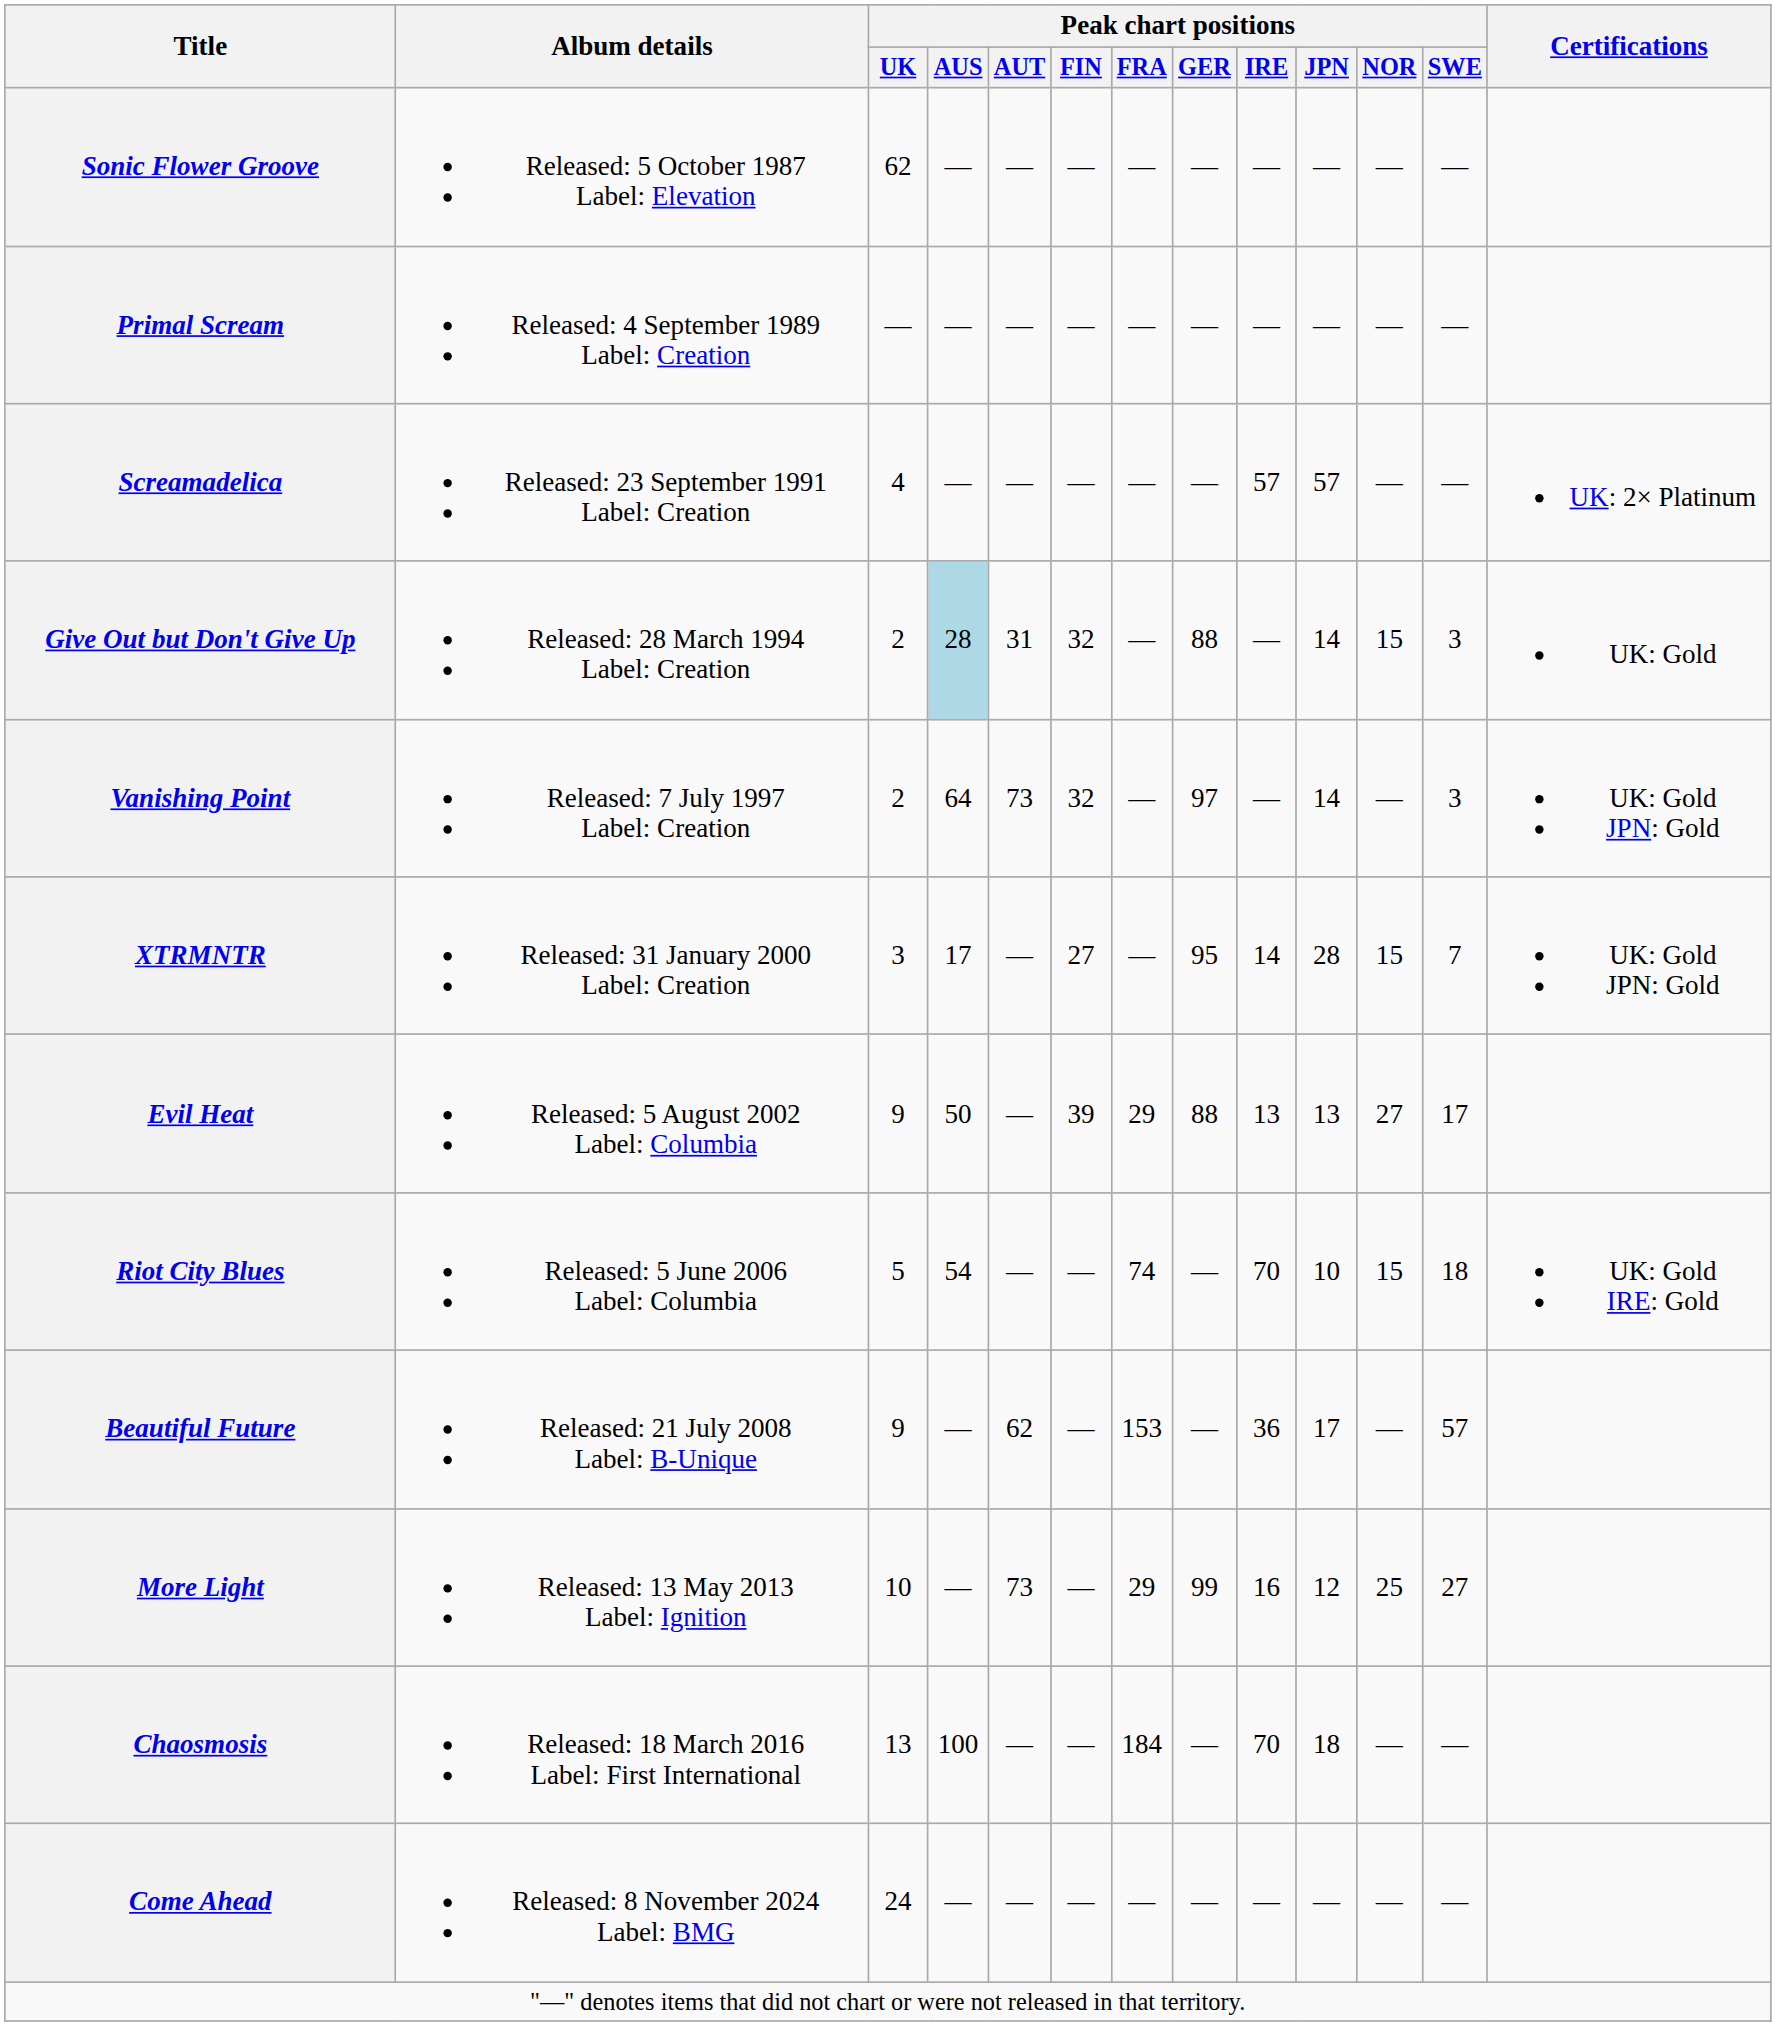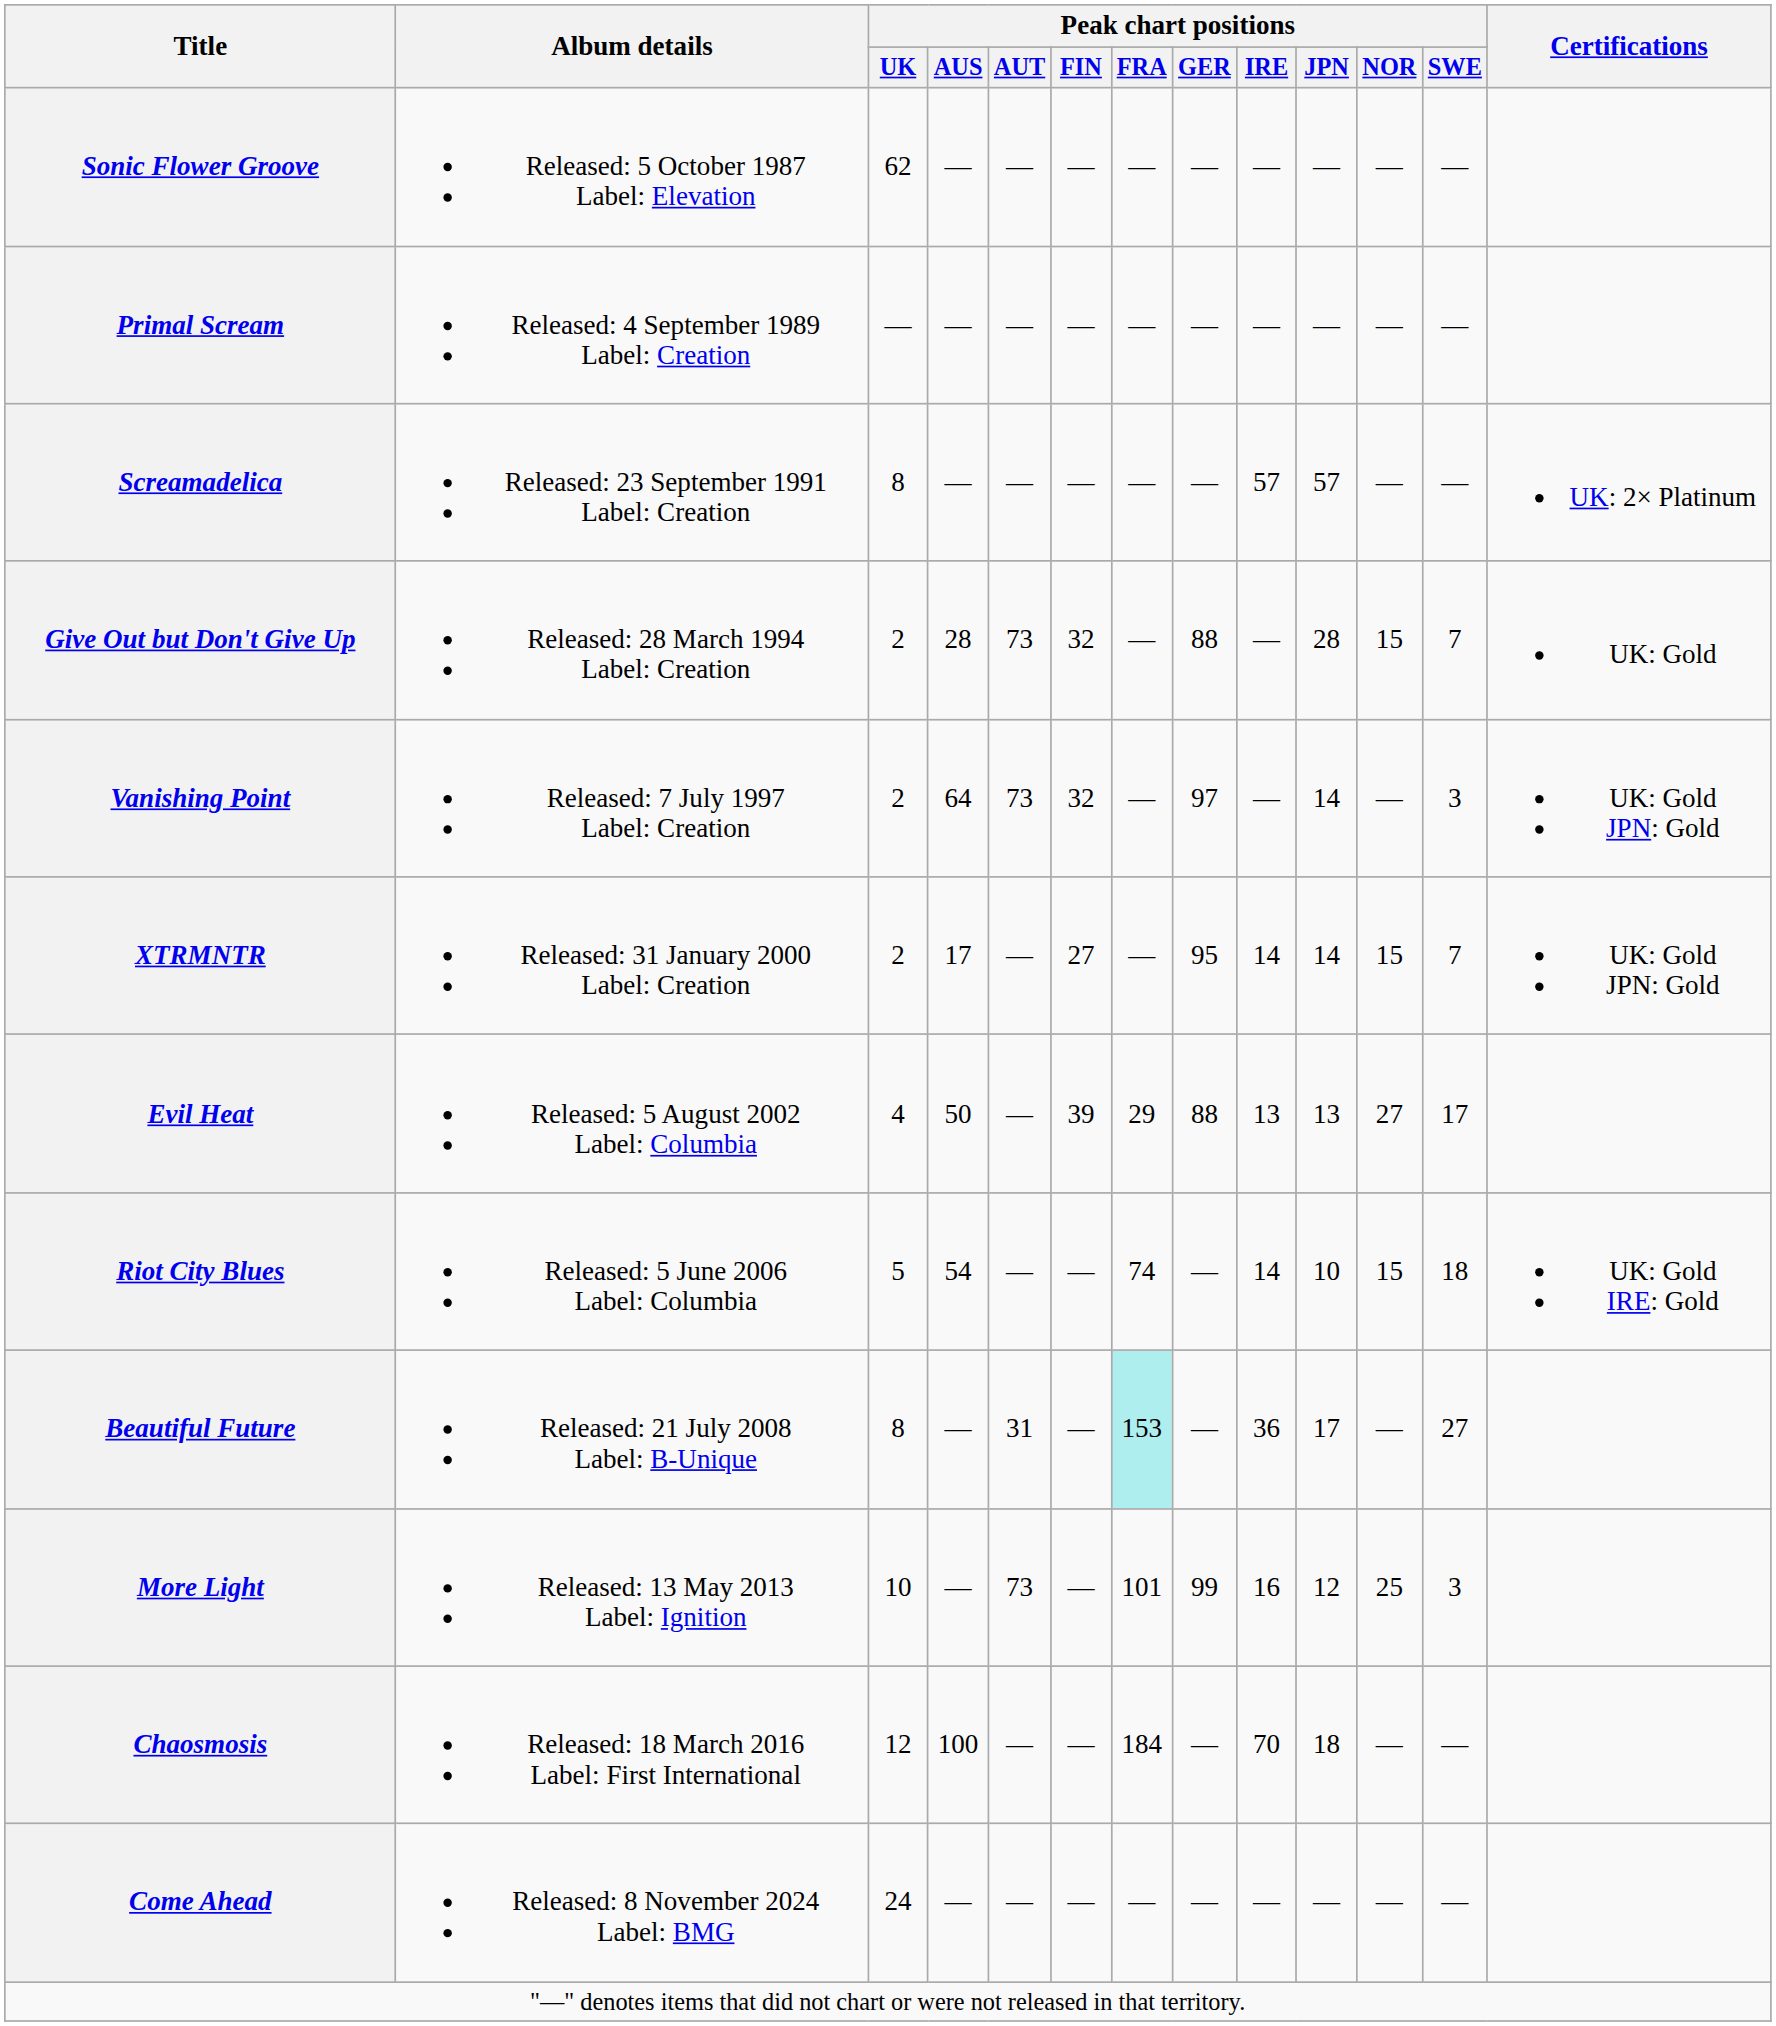 <table class="wikitable plainrowheaders" style="text-align:center;">
 <tr>
 <th scope="col" rowspan="2" style="width:14em;">Title</th>
 <th scope="col" rowspan="2" style="width:17em;">Album details</th>
 <th scope="col" colspan="10">Peak chart positions</th>
 <th scope="col" rowspan="2" style="width:10em;"><a href='#'>Certifications</a></th>
 </tr>
 <tr>
 <th scope="col" style="width:2em;font-size:90%;"><a href='#'>UK</a><br></th>
 <th scope="col" style="width:2em;font-size:90%;"><a href='#'>AUS</a><br></th>
 <th scope="col" style="width:2em;font-size:90%;"><a href='#'>AUT</a><br></th>
 <th scope="col" style="width:2em;font-size:90%;"><a href='#'>FIN</a><br></th>
 <th scope="col" style="width:2em;font-size:90%;"><a href='#'>FRA</a><br></th>
 <th scope="col" style="width:2em;font-size:90%;"><a href='#'>GER</a><br></th>
 <th scope="col" style="width:2em;font-size:90%;"><a href='#'>IRE</a><br></th>
 <th scope="col" style="width:2em;font-size:90%;"><a href='#'>JPN</a><br></th>
 <th scope="col" style="width:2em;font-size:90%;"><a href='#'>NOR</a><br></th>
 <th scope="col" style="width:2em;font-size:90%;"><a href='#'>SWE</a><br></th>
 </tr>
 <tr>
 <th scope="row"><em><a href='#'>Sonic Flower Groove</a></em></th>
 <td><br><ul><li>Released: 5 October 1987</li><li>Label: <a href='#'>Elevation</a></li></ul></td>
 <td>62</td>
 <td>—</td>
 <td>—</td>
 <td>—</td>
 <td>—</td>
 <td>—</td>
 <td>—</td>
 <td>—</td>
 <td>—</td>
 <td>—</td>
 <td></td>
 </tr>
 <tr>
 <th scope="row"><em><a href='#'>Primal Scream</a></em></th>
 <td><br><ul><li>Released: 4 September 1989</li><li>Label: <a href='#'>Creation</a></li></ul></td>
 <td>—</td>
 <td>—</td>
 <td>—</td>
 <td>—</td>
 <td>—</td>
 <td>—</td>
 <td>—</td>
 <td>—</td>
 <td>—</td>
 <td>—</td>
 <td></td>
 </tr>
 <tr>
 <th scope="row"><em><a href='#'>Screamadelica</a></em></th>
 <td><br><ul><li>Released: 23 September 1991</li><li>Label: Creation</li></ul></td>
-<td>4</td>
+<td>8</td>
 <td>—</td>
 <td>—</td>
 <td>—</td>
 <td>—</td>
 <td>—</td>
 <td>57</td>
 <td>57</td>
 <td>—</td>
 <td>—</td>
 <td><br><ul><li><a href='#'>UK</a>: 2× Platinum</li></ul></td>
 </tr>
 <tr>
 <th scope="row"><em><a href='#'>Give Out but Don't Give Up</a></em></th>
 <td><br><ul><li>Released: 28 March 1994</li><li>Label: Creation</li></ul></td>
 <td>2</td>
-<td style="background: lightblue;">28</td>
-<td>31</td>
+<td>28</td>
+<td>73</td>
 <td>32</td>
 <td>—</td>
 <td>88</td>
 <td>—</td>
-<td>14</td>
+<td>28</td>
 <td>15</td>
-<td>3</td>
+<td>7</td>
 <td><br><ul><li>UK: Gold</li></ul></td>
 </tr>
 <tr>
 <th scope="row"><em><a href='#'>Vanishing Point</a></em></th>
 <td><br><ul><li>Released: 7 July 1997</li><li>Label: Creation</li></ul></td>
 <td>2</td>
 <td>64</td>
 <td>73</td>
 <td>32</td>
 <td>—</td>
 <td>97</td>
 <td>—</td>
 <td>14</td>
 <td>—</td>
 <td>3</td>
 <td><br><ul><li>UK: Gold</li><li><a href='#'>JPN</a>: Gold</li></ul></td>
 </tr>
 <tr>
 <th scope="row"><em><a href='#'>XTRMNTR</a></em></th>
 <td><br><ul><li>Released: 31 January 2000</li><li>Label: Creation</li></ul></td>
-<td>3</td>
+<td>2</td>
 <td>17</td>
 <td>—</td>
 <td>27</td>
 <td>—</td>
 <td>95</td>
 <td>14</td>
-<td>28</td>
+<td>14</td>
 <td>15</td>
 <td>7</td>
 <td><br><ul><li>UK: Gold</li><li>JPN: Gold</li></ul></td>
 </tr>
 <tr>
 <th scope="row"><em><a href='#'>Evil Heat</a></em></th>
 <td><br><ul><li>Released: 5 August 2002</li><li>Label: <a href='#'>Columbia</a></li></ul></td>
-<td>9</td>
+<td>4</td>
 <td>50</td>
 <td>—</td>
 <td>39</td>
 <td>29</td>
 <td>88</td>
 <td>13</td>
 <td>13</td>
 <td>27</td>
 <td>17</td>
 <td></td>
 </tr>
 <tr>
 <th scope="row"><em><a href='#'>Riot City Blues</a></em></th>
 <td><br><ul><li>Released: 5 June 2006</li><li>Label: Columbia</li></ul></td>
 <td>5</td>
 <td>54</td>
 <td>—</td>
 <td>—</td>
 <td>74</td>
 <td>—</td>
-<td>70</td>
+<td>14</td>
 <td>10</td>
 <td>15</td>
 <td>18</td>
 <td><br><ul><li>UK: Gold</li><li><a href='#'>IRE</a>: Gold</li></ul></td>
 </tr>
 <tr>
 <th scope="row"><em><a href='#'>Beautiful Future</a></em></th>
 <td><br><ul><li>Released: 21 July 2008</li><li>Label: <a href='#'>B-Unique</a></li></ul></td>
-<td>9</td>
+<td>8</td>
 <td>—</td>
-<td>62</td>
+<td>31</td>
 <td>—</td>
-<td>153</td>
+<td style="background: paleturquoise;">153</td>
 <td>—</td>
 <td>36</td>
 <td>17</td>
 <td>—</td>
-<td>57</td>
+<td>27</td>
 <td></td>
 </tr>
 <tr>
 <th scope="row"><em><a href='#'>More Light</a></em></th>
 <td><br><ul><li>Released: 13 May 2013</li><li>Label: <a href='#'>Ignition</a></li></ul></td>
 <td>10</td>
 <td>—</td>
 <td>73</td>
 <td>—</td>
-<td>29</td>
+<td>101</td>
 <td>99</td>
 <td>16</td>
 <td>12</td>
 <td>25</td>
-<td>27</td>
+<td>3</td>
 <td></td>
 </tr>
 <tr>
 <th scope="row"><em><a href='#'>Chaosmosis</a></em></th>
 <td><br><ul><li>Released: 18 March 2016</li><li>Label: First International</li></ul></td>
-<td>13</td>
+<td>12</td>
 <td>100</td>
 <td>—</td>
 <td>—</td>
 <td>184</td>
 <td>—</td>
 <td>70</td>
 <td>18</td>
 <td>—</td>
 <td>—</td>
 <td></td>
 </tr>
 <tr>
 <th scope="row"><em><a href='#'>Come Ahead</a></em></th>
 <td><br><ul><li>Released: 8 November 2024</li><li>Label: <a href='#'>BMG</a></li></ul></td>
 <td>24</td>
 <td>—</td>
 <td>—</td>
 <td>—</td>
 <td>—</td>
 <td>—</td>
 <td>—</td>
 <td>—</td>
 <td>—</td>
 <td>—</td>
 <td></td>
 </tr>
 <tr>
 <td colspan="16" style="font-size:90%" align="center">"—" denotes items that did not chart or were not released in that territory.</td>
 </tr>
 </table>
